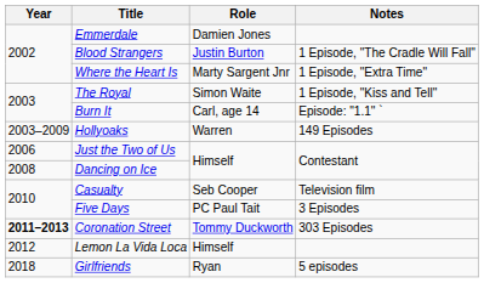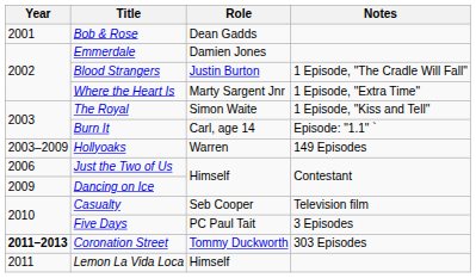 <table class="wikitable sortable">
 <tr>
 <th>Year</th>
 <th>Title</th>
 <th class="unsortable">Role</th>
 <th class="unsortable">Notes</th>
+</tr>
+<tr>
+<td>2001</td>
+<td><em><a href='#'>Bob & Rose</a></em></td>
+<td>Dean Gadds</td>
+<td></td>
 </tr>
 <tr>
 <td rowspan="3">2002</td>
 <td><em><a href='#'>Emmerdale</a></em></td>
 <td>Damien Jones</td>
 <td></td>
 </tr>
 <tr>
 <td><em><a href='#'>Blood Strangers</a></em></td>
 <td><a href='#'>Justin Burton</a></td>
 <td>1 Episode, "The Cradle Will Fall"</td>
 </tr>
 <tr>
 <td><em><a href='#'>Where the Heart Is</a></em></td>
 <td>Marty Sargent Jnr</td>
 <td>1 Episode, "Extra Time"</td>
 </tr>
 <tr>
 <td rowspan="2">2003</td>
 <td><em><a href='#'>The Royal</a></em></td>
 <td>Simon Waite</td>
 <td>1 Episode, "Kiss and Tell"</td>
 </tr>
 <tr>
 <td><em><a href='#'>Burn It</a></em></td>
 <td>Carl, age 14</td>
 <td>Episode: "1.1" `</td>
 </tr>
 <tr>
 <td>2003–2009</td>
 <td><em><a href='#'>Hollyoaks</a></em></td>
 <td>Warren</td>
 <td>149 Episodes</td>
 </tr>
 <tr>
 <td>2006</td>
 <td><em><a href='#'>Just the Two of Us</a></em></td>
 <td rowspan="2">Himself</td>
 <td rowspan="2">Contestant</td>
 </tr>
 <tr>
-<td>2008</td>
+<td>2009</td>
 <td><em><a href='#'>Dancing on Ice</a></em></td>
 </tr>
 <tr>
 <td rowspan="2">2010</td>
 <td><em><a href='#'>Casualty</a></em></td>
 <td>Seb Cooper</td>
 <td>Television film</td>
 </tr>
 <tr>
 <td><em><a href='#'>Five Days</a></em></td>
 <td>PC Paul Tait</td>
 <td>3 Episodes</td>
 </tr>
 <tr>
 <td><strong>2011–2013</strong></td>
 <td><em><a href='#'>Coronation Street</a></em></td>
 <td><a href='#'>Tommy Duckworth</a></td>
 <td>303 Episodes</td>
 </tr>
 <tr>
-<td>2012</td>
+<td>2011</td>
 <td><em>Lemon La Vida Loca</em></td>
 <td>Himself</td>
 <td></td>
 </tr>
-<tr>
-<td>2018</td>
-<td><em><a href='#'>Girlfriends</a></em></td>
-<td>Ryan</td>
-<td>5 episodes</td>
-</tr>
 </table>
